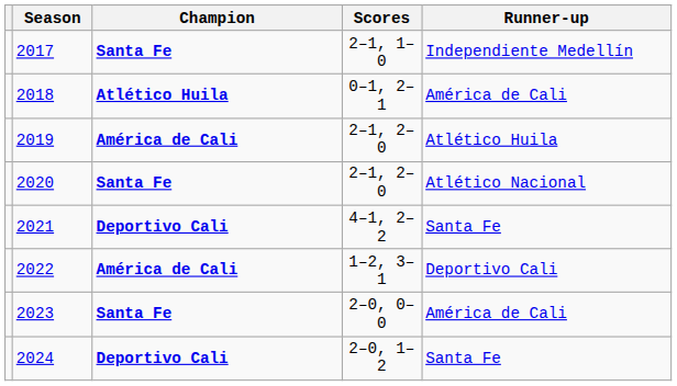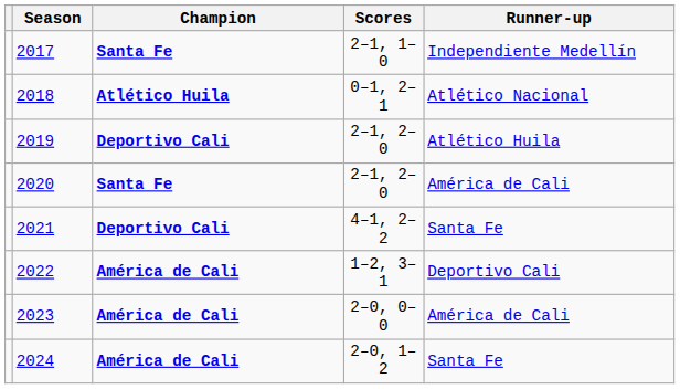 <table class="sortable wikitable">
 <tr>
 <th width=></th>
 <th width=60px>Season</th>
 <th width=200px>Champion</th>
 <th width=60px>Scores</th>
 <th width=200px>Runner-up</th>
 </tr>
 <tr>
 <td></td>
 <td><a href='#'>2017</a></td>
 <td><strong><a href='#'>Santa Fe</a></strong> </td>
 <td align=center>2–1, 1–0</td>
 <td><a href='#'>Independiente Medellín</a></td>
 </tr>
 <tr>
 <td></td>
 <td><a href='#'>2018</a></td>
 <td><strong><a href='#'>Atlético Huila</a></strong> </td>
 <td align=center>0–1, 2–1 </td>
-<td><a href='#'>América de Cali</a></td>
+<td><a href='#'>Atlético Nacional</a></td>
 </tr>
 <tr>
 <td></td>
 <td><a href='#'>2019</a></td>
-<td><strong><a href='#'>América de Cali</a></strong> </td>
+<td><strong><a href='#'>Deportivo Cali</a></strong> </td>
 <td align=center>2–1, 2–0</td>
 <td><a href='#'>Atlético Huila</a></td>
 </tr>
 <tr>
 <td></td>
 <td><a href='#'>2020</a></td>
 <td><strong><a href='#'>Santa Fe</a></strong> </td>
 <td align=center>2–1, 2–0</td>
-<td><a href='#'>Atlético Nacional</a></td>
+<td><a href='#'>América de Cali</a></td>
 </tr>
 <tr>
 <td></td>
 <td><a href='#'>2021</a></td>
 <td><strong><a href='#'>Deportivo Cali</a></strong> </td>
 <td align=center>4–1, 2–2</td>
 <td><a href='#'>Santa Fe</a></td>
 </tr>
 <tr>
 <td></td>
 <td><a href='#'>2022</a></td>
 <td><strong><a href='#'>América de Cali</a></strong> </td>
 <td align=center>1–2, 3–1</td>
 <td><a href='#'>Deportivo Cali</a></td>
 </tr>
 <tr>
 <td></td>
 <td><a href='#'>2023</a></td>
-<td><strong><a href='#'>Santa Fe</a></strong> </td>
+<td><strong><a href='#'>América de Cali</a></strong> </td>
 <td align=center>2–0, 0–0</td>
 <td><a href='#'>América de Cali</a></td>
 </tr>
 <tr>
 <td></td>
 <td><a href='#'>2024</a></td>
-<td><strong><a href='#'>Deportivo Cali</a></strong> </td>
+<td><strong><a href='#'>América de Cali</a></strong> </td>
 <td align=center>2–0, 1–2</td>
 <td><a href='#'>Santa Fe</a></td>
 </tr>
 </table>
